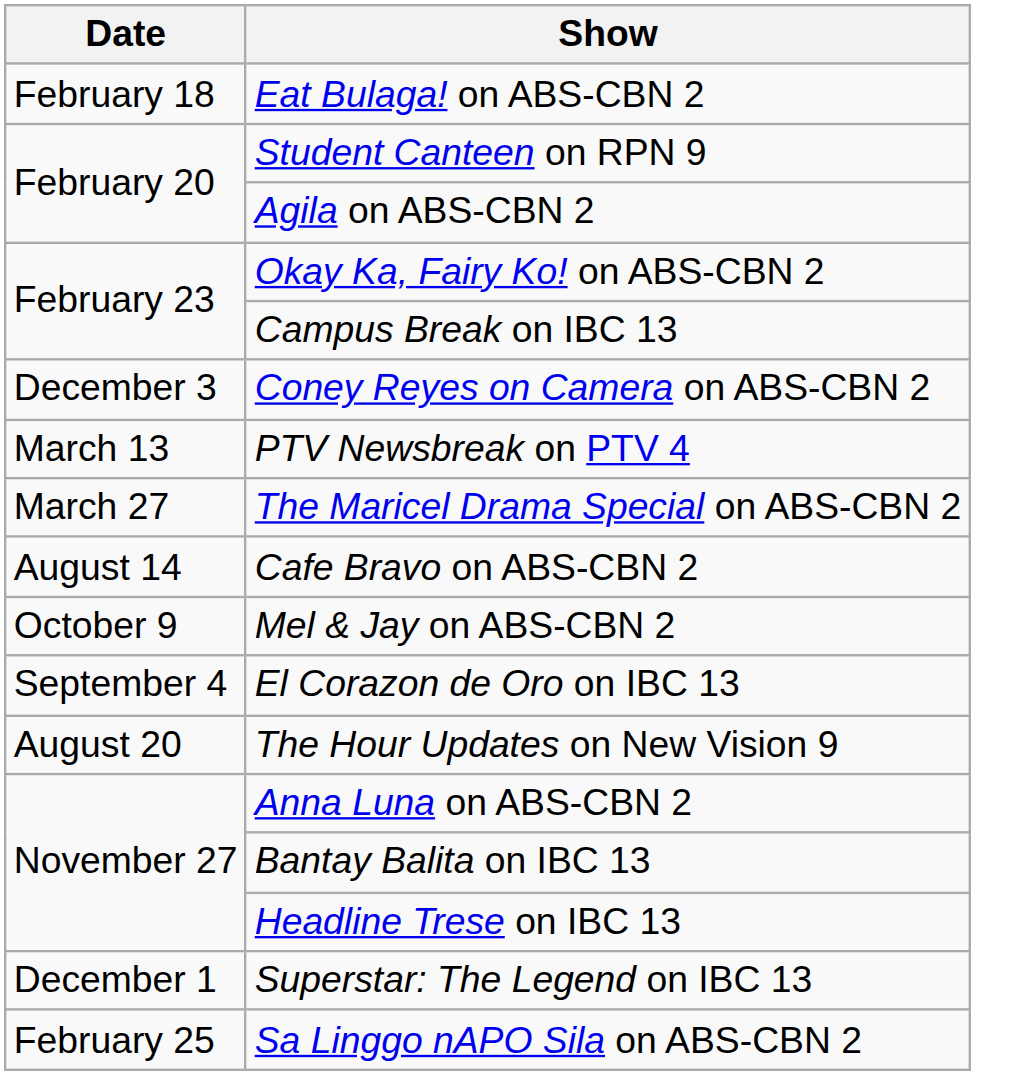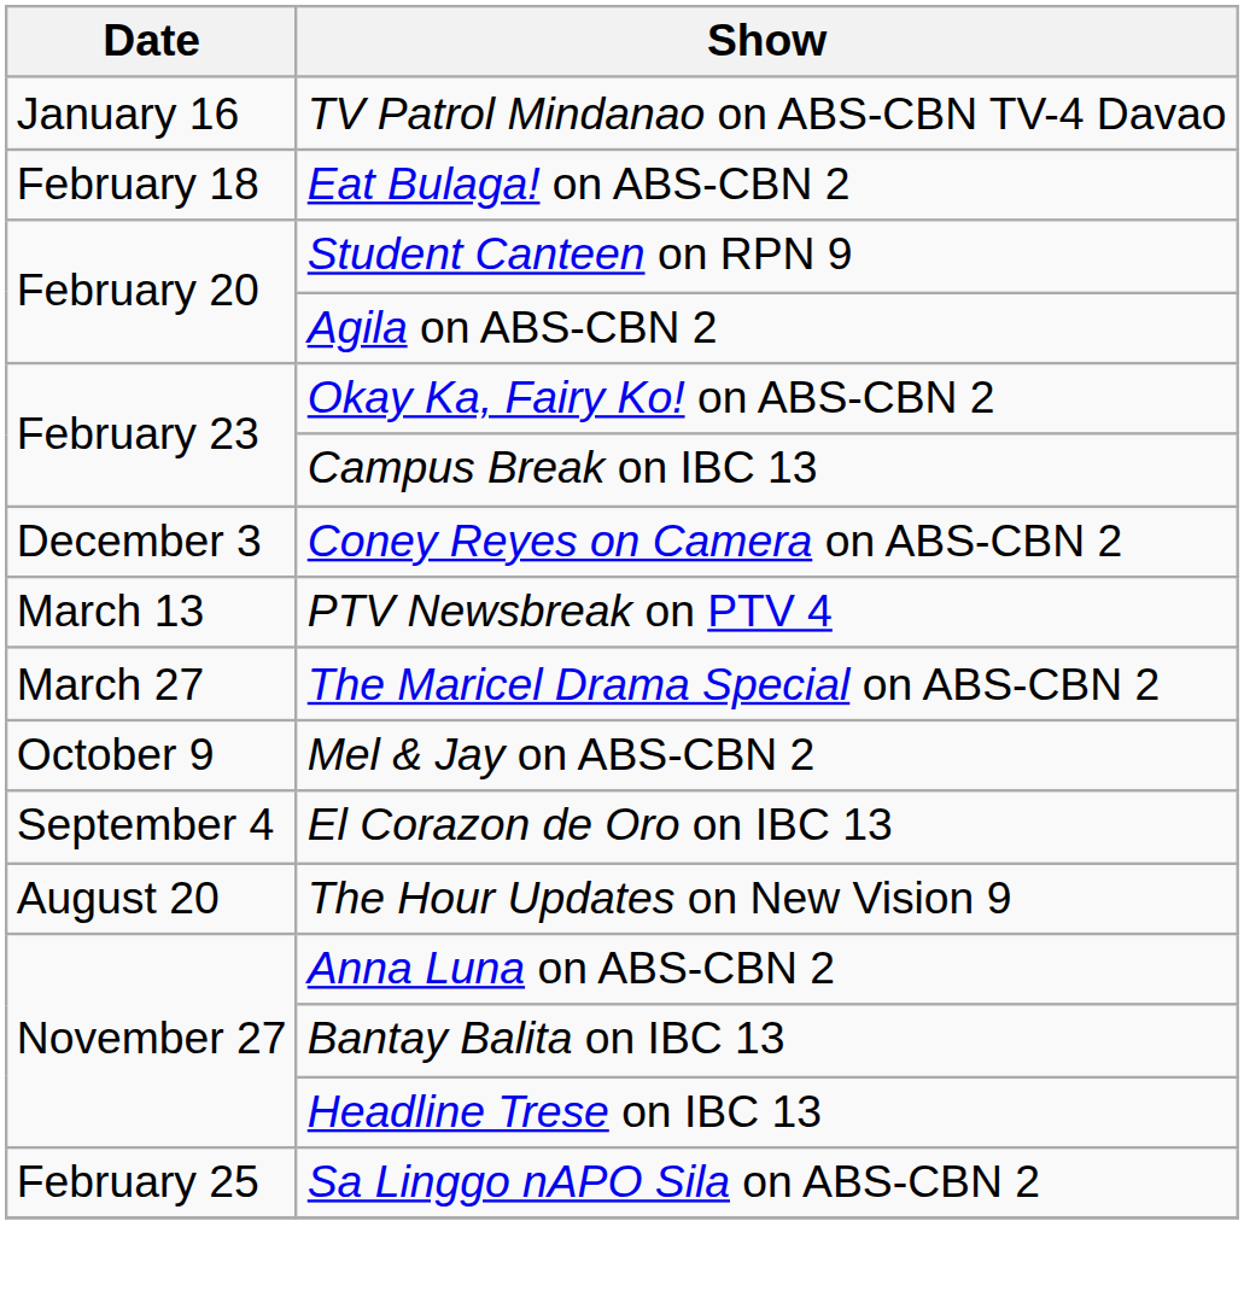 <table class="wikitable">
 <tr>
 <th>Date</th>
 <th>Show</th>
+</tr>
+<tr>
+<td>January 16</td>
+<td><em>TV Patrol Mindanao</em> on ABS-CBN TV-4 Davao</td>
 </tr>
 <tr>
 <td>February 18</td>
 <td><em><a href='#'>Eat Bulaga!</a></em> on ABS-CBN 2</td>
 </tr>
 <tr>
 <td rowspan=2>February 20</td>
 <td><em><a href='#'>Student Canteen</a></em> on RPN 9</td>
 </tr>
 <tr>
 <td><em><a href='#'>Agila</a></em> on ABS-CBN 2</td>
 </tr>
 <tr>
 <td rowspan=2>February 23</td>
 <td><em><a href='#'>Okay Ka, Fairy Ko!</a></em> on ABS-CBN 2</td>
 </tr>
 <tr>
 <td><em>Campus Break</em> on IBC 13</td>
 </tr>
 <tr>
 <td>December 3</td>
 <td><em><a href='#'>Coney Reyes on Camera</a></em> on ABS-CBN 2</td>
 </tr>
 <tr>
 <td>March 13</td>
 <td><em>PTV Newsbreak</em> on <a href='#'>PTV 4</a></td>
 </tr>
 <tr>
 <td>March 27</td>
 <td><em><a href='#'>The Maricel Drama Special</a></em> on ABS-CBN 2</td>
 </tr>
 <tr>
-<td>August 14</td>
-<td><em>Cafe Bravo</em> on ABS-CBN 2</td>
-</tr>
-<tr>
 <td>October 9</td>
 <td><em>Mel & Jay</em> on ABS-CBN 2</td>
 </tr>
 <tr>
 <td>September 4</td>
 <td><em>El Corazon de Oro</em> on IBC 13</td>
 </tr>
 <tr>
 <td>August 20</td>
 <td><em>The Hour Updates</em> on New Vision 9</td>
 </tr>
 <tr>
 <td rowspan=3>November 27</td>
 <td><em><a href='#'>Anna Luna</a></em> on ABS-CBN 2</td>
 </tr>
 <tr>
 <td><em>Bantay Balita</em> on IBC 13</td>
 </tr>
 <tr>
 <td><em><a href='#'>Headline Trese</a></em> on IBC 13</td>
 </tr>
 <tr>
-<td>December 1</td>
-<td><em>Superstar: The Legend</em> on IBC 13</td>
-</tr>
-<tr>
 <td>February 25</td>
 <td><em><a href='#'>Sa Linggo nAPO Sila</a></em> on ABS-CBN 2</td>
 </tr>
 <tr>
 </tr>
 </table>
